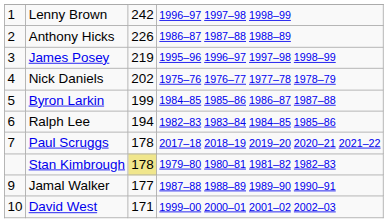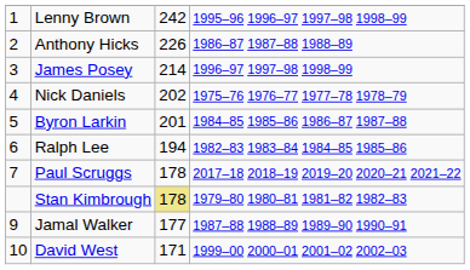 <table class="wikitable">
 <tr>
 </tr>
 <tr>
 <td>1</td>
 <td>Lenny Brown</td>
 <td>242</td>
-<td style="font-size:80%;"><a href='#'>1996–97</a> <a href='#'>1997–98</a> <a href='#'>1998–99</a></td>
+<td style="font-size:80%;"><a href='#'>1995–96</a> <a href='#'>1996–97</a> <a href='#'>1997–98</a> <a href='#'>1998–99</a></td>
 </tr>
 <tr>
 <td>2</td>
 <td>Anthony Hicks</td>
 <td>226</td>
 <td style="font-size:80%;"><a href='#'>1986–87</a> <a href='#'>1987–88</a> <a href='#'>1988–89</a></td>
 </tr>
 <tr>
 <td>3</td>
 <td><a href='#'>James Posey</a></td>
-<td>219</td>
-<td style="font-size:80%;"><a href='#'>1995–96</a> <a href='#'>1996–97</a> <a href='#'>1997–98</a> <a href='#'>1998–99</a></td>
+<td>214</td>
+<td style="font-size:80%;"><a href='#'>1996–97</a> <a href='#'>1997–98</a> <a href='#'>1998–99</a></td>
 </tr>
 <tr>
 <td>4</td>
 <td>Nick Daniels</td>
 <td>202</td>
 <td style="font-size:80%;"><a href='#'>1975–76</a> <a href='#'>1976–77</a> <a href='#'>1977–78</a> <a href='#'>1978–79</a></td>
 </tr>
 <tr>
 <td>5</td>
 <td><a href='#'>Byron Larkin</a></td>
-<td>199</td>
+<td>201</td>
 <td style="font-size:80%;"><a href='#'>1984–85</a> <a href='#'>1985–86</a> <a href='#'>1986–87</a> <a href='#'>1987–88</a></td>
 </tr>
 <tr>
 <td>6</td>
 <td>Ralph Lee</td>
 <td>194</td>
 <td style="font-size:80%;"><a href='#'>1982–83</a> <a href='#'>1983–84</a> <a href='#'>1984–85</a> <a href='#'>1985–86</a></td>
 </tr>
 <tr>
 <td>7</td>
 <td><a href='#'>Paul Scruggs</a></td>
 <td>178</td>
 <td style="font-size:80%;"><a href='#'>2017–18</a> <a href='#'>2018–19</a> <a href='#'>2019–20</a> <a href='#'>2020–21</a> <a href='#'>2021–22</a></td>
 </tr>
 <tr>
 <td></td>
 <td><a href='#'>Stan Kimbrough</a></td>
 <td style="background: khaki;">178</td>
 <td style="font-size:80%;"><a href='#'>1979–80</a> <a href='#'>1980–81</a> <a href='#'>1981–82</a> <a href='#'>1982–83</a></td>
 </tr>
 <tr>
 <td>9</td>
 <td>Jamal Walker</td>
 <td>177</td>
 <td style="font-size:80%;"><a href='#'>1987–88</a> <a href='#'>1988–89</a> <a href='#'>1989–90</a> <a href='#'>1990–91</a></td>
 </tr>
 <tr>
 <td>10</td>
 <td><a href='#'>David West</a></td>
 <td>171</td>
 <td style="font-size:80%;"><a href='#'>1999–00</a> <a href='#'>2000–01</a> <a href='#'>2001–02</a> <a href='#'>2002–03</a></td>
 </tr>
 </table>
